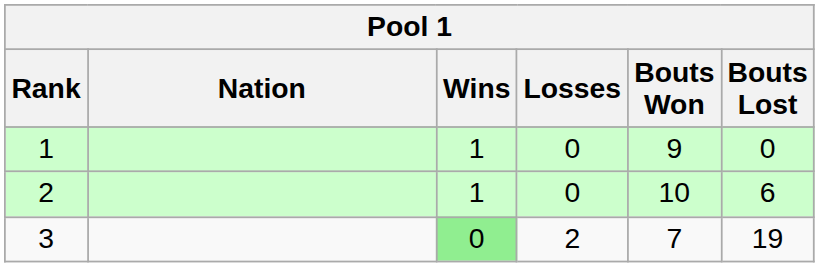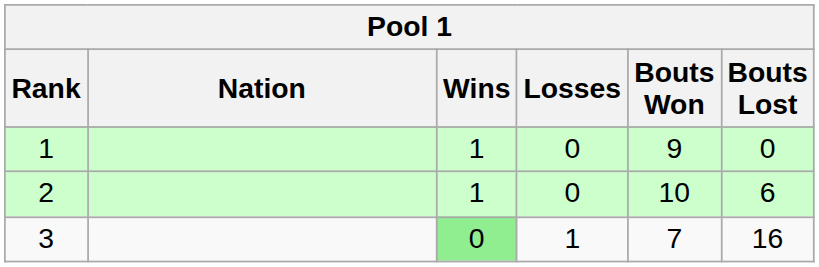 <table class="wikitable" style="text-align:center">
 <tr>
 <th colspan=6 align=center><strong>Pool 1</strong></th>
 </tr>
 <tr>
 <th width="20">Rank</th>
 <th width="190">Nation</th>
 <th width="20">Wins</th>
 <th width="20">Losses</th>
 <th width="20">Bouts Won</th>
 <th width="20">Bouts Lost</th>
 </tr>
 <tr bgcolor=ccffcc>
 <td>1</td>
 <td align=left></td>
 <td>1</td>
 <td>0</td>
 <td>9</td>
 <td>0</td>
 </tr>
 <tr bgcolor=ccffcc>
 <td>2</td>
 <td align=left></td>
 <td>1</td>
 <td>0</td>
 <td>10</td>
 <td>6</td>
 </tr>
 <tr>
 <td>3</td>
 <td align=left></td>
 <td style="background: lightgreen;">0</td>
-<td>2</td>
+<td>1</td>
 <td>7</td>
-<td>19</td>
+<td>16</td>
 </tr>
 </table>
